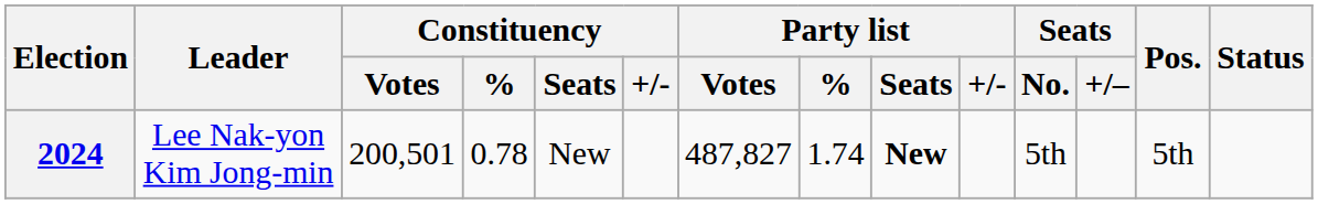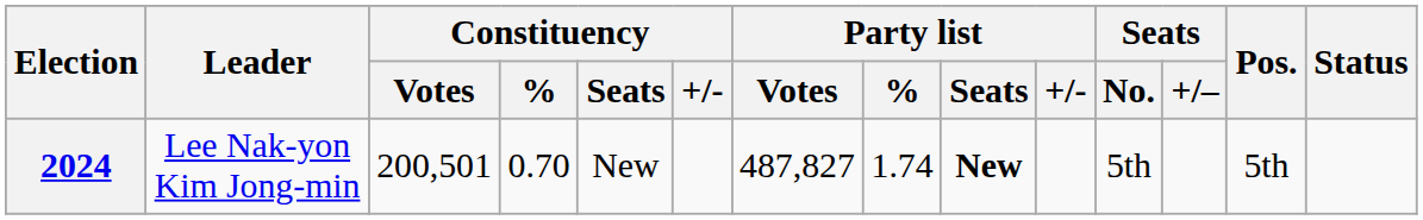 <table class="wikitable" style="text-align:center">
 <tr>
 <th rowspan="2">Election</th>
 <th rowspan="2">Leader</th>
 <th colspan="4">Constituency</th>
 <th colspan="4">Party list</th>
 <th colspan="2">Seats</th>
 <th rowspan="2">Pos.</th>
 <th rowspan="2">Status</th>
 </tr>
 <tr>
 <th>Votes</th>
 <th>%</th>
 <th>Seats</th>
 <th>+/-</th>
 <th>Votes</th>
 <th>%</th>
 <th>Seats</th>
 <th>+/-</th>
 <th>No.</th>
 <th>+/–</th>
 </tr>
 <tr>
 <th><a href='#'>2024</a></th>
 <td><a href='#'>Lee Nak-yon</a><br><a href='#'>Kim Jong-min</a></td>
 <td>200,501</td>
-<td>0.78</td>
+<td>0.70</td>
 <td>New</td>
 <td></td>
 <td>487,827</td>
 <td>1.74</td>
 <td><strong>New</strong></td>
 <td></td>
 <td>5th</td>
 <td></td>
 <td>5th</td>
 <td></td>
 </tr>
 </table>
